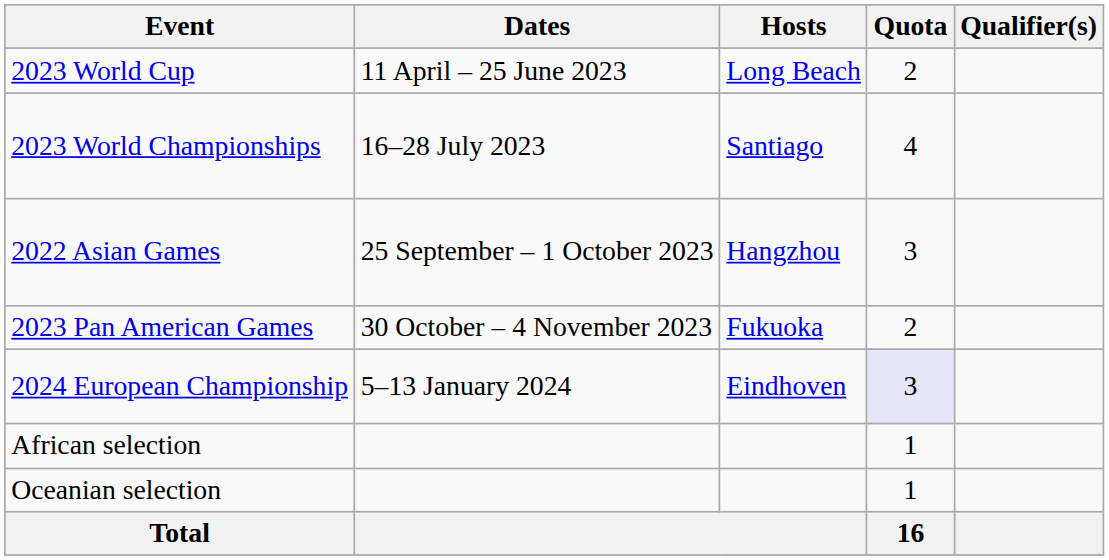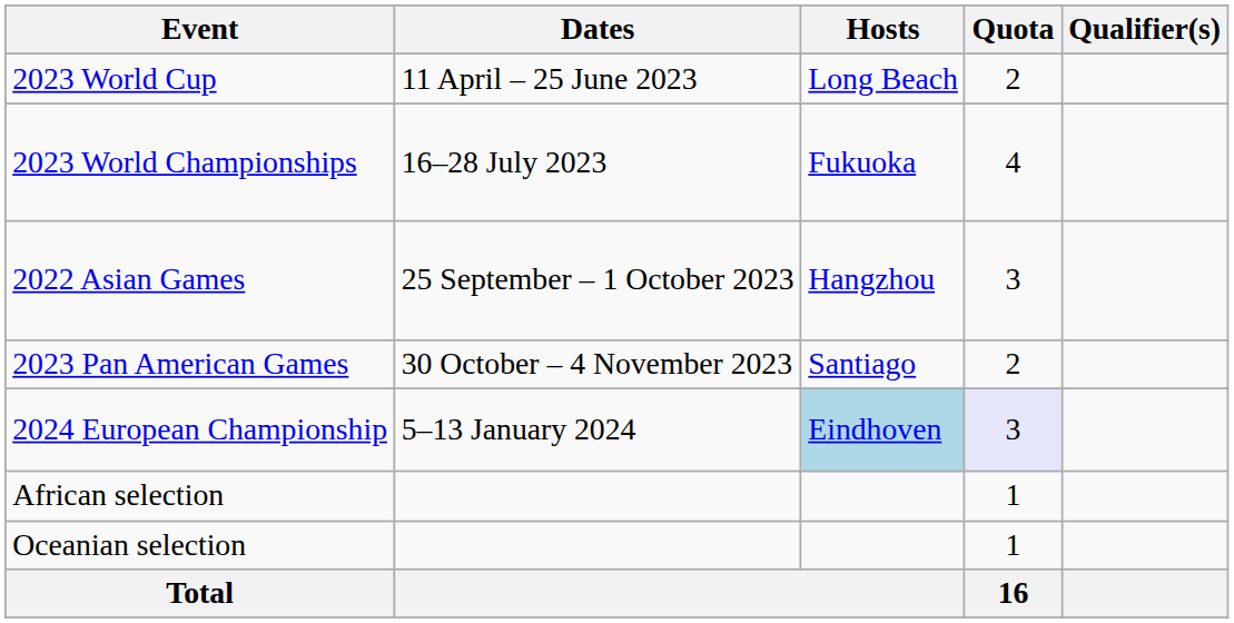 <table class="wikitable">
 <tr>
 <th>Event</th>
 <th>Dates</th>
 <th>Hosts</th>
 <th>Quota</th>
 <th>Qualifier(s)</th>
 </tr>
 <tr>
 <td><a href='#'>2023 World Cup</a></td>
 <td>11 April – 25 June 2023</td>
 <td> <a href='#'>Long Beach</a></td>
 <td align="center">2</td>
 <td><br></td>
 </tr>
 <tr>
 <td><a href='#'>2023 World Championships</a></td>
 <td>16–28 July 2023</td>
-<td> <a href='#'>Santiago</a></td>
+<td> <a href='#'>Fukuoka</a></td>
 <td align="center">4</td>
 <td><br><br><br></td>
 </tr>
 <tr>
 <td><a href='#'>2022 Asian Games</a></td>
 <td>25 September – 1 October 2023</td>
 <td> <a href='#'>Hangzhou</a></td>
 <td align="center">3</td>
 <td><br><s></s><br><br></td>
 </tr>
 <tr>
 <td><a href='#'>2023 Pan American Games</a></td>
 <td>30 October – 4 November 2023</td>
-<td> <a href='#'>Fukuoka</a></td>
+<td> <a href='#'>Santiago</a></td>
 <td align="center">2</td>
 <td><br></td>
 </tr>
 <tr>
 <td><a href='#'>2024 European Championship</a></td>
 <td>5–13 January 2024</td>
-<td> <a href='#'>Eindhoven</a></td>
+<td style="background: lightblue;"> <a href='#'>Eindhoven</a></td>
 <td align="center" style="background: lavender;">3</td>
 <td><br><br></td>
 </tr>
 <tr>
 <td>African selection</td>
 <td></td>
 <td></td>
 <td align="center">1</td>
 <td></td>
 </tr>
 <tr>
 <td>Oceanian selection</td>
 <td></td>
 <td></td>
 <td align="center">1</td>
 <td></td>
 </tr>
 <tr>
 <th>Total</th>
 <th colspan="2"></th>
 <th>16</th>
 <th></th>
 </tr>
 </table>
